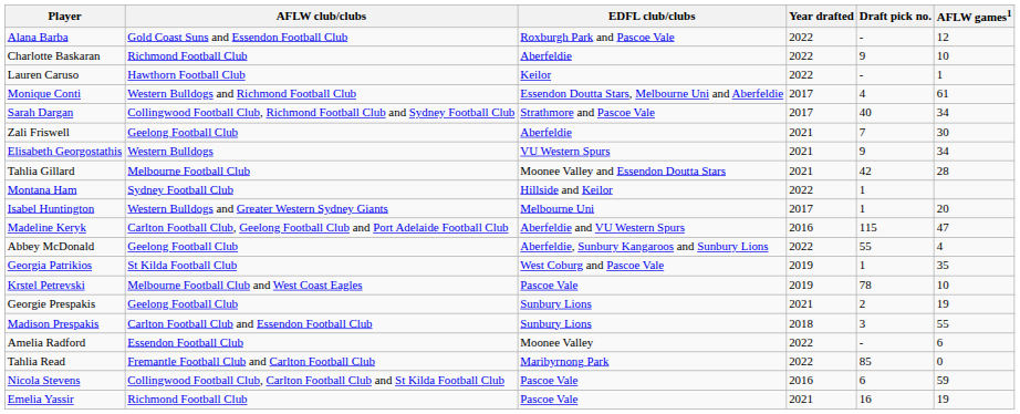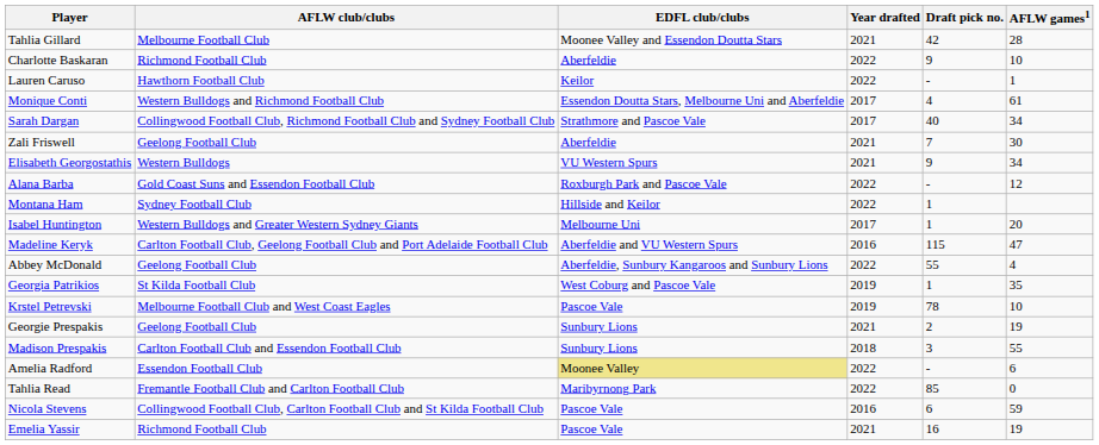 <table class="wikitable sortable">
 <tr>
 <th>Player</th>
 <th>AFLW club/clubs</th>
 <th>EDFL club/clubs</th>
 <th>Year drafted</th>
 <th>Draft pick no.</th>
 <th>AFLW games<sup>1</sup></th>
 </tr>
 <tr>
-<td><a href='#'>Alana Barba</a></td>
-<td><a href='#'>Gold Coast Suns</a> and <a href='#'>Essendon Football Club</a></td>
-<td><a href='#'>Roxburgh Park</a> and <a href='#'>Pascoe Vale</a></td>
-<td>2022</td>
-<td>-</td>
-<td>12</td>
+<td>Tahlia Gillard</td>
+<td><a href='#'>Melbourne Football Club</a></td>
+<td>Moonee Valley and <a href='#'>Essendon Doutta Stars</a></td>
+<td>2021</td>
+<td>42</td>
+<td>28</td>
 </tr>
 <tr>
 <td>Charlotte Baskaran</td>
 <td><a href='#'>Richmond Football Club</a></td>
 <td><a href='#'>Aberfeldie</a></td>
 <td>2022</td>
 <td>9</td>
 <td>10</td>
 </tr>
 <tr>
 <td>Lauren Caruso</td>
 <td><a href='#'>Hawthorn Football Club</a></td>
 <td><a href='#'>Keilor</a></td>
 <td>2022</td>
 <td>-</td>
 <td>1</td>
 </tr>
 <tr>
 <td><a href='#'>Monique Conti</a></td>
 <td><a href='#'>Western Bulldogs</a> and <a href='#'>Richmond Football Club</a></td>
 <td><a href='#'>Essendon Doutta Stars</a>, <a href='#'>Melbourne Uni</a> and <a href='#'>Aberfeldie</a></td>
 <td>2017</td>
 <td>4</td>
 <td>61</td>
 </tr>
 <tr>
 <td><a href='#'>Sarah Dargan</a></td>
 <td><a href='#'>Collingwood Football Club</a>, <a href='#'>Richmond Football Club</a> and <a href='#'>Sydney Football Club</a></td>
 <td><a href='#'>Strathmore</a> and <a href='#'>Pascoe Vale</a></td>
 <td>2017</td>
 <td>40</td>
 <td>34</td>
 </tr>
 <tr>
 <td>Zali Friswell</td>
 <td><a href='#'>Geelong Football Club</a></td>
 <td><a href='#'>Aberfeldie</a></td>
 <td>2021</td>
 <td>7</td>
 <td>30</td>
 </tr>
 <tr>
 <td><a href='#'>Elisabeth Georgostathis</a></td>
 <td><a href='#'>Western Bulldogs</a></td>
 <td><a href='#'>VU Western Spurs</a></td>
 <td>2021</td>
 <td>9</td>
 <td>34</td>
 </tr>
 <tr>
-<td>Tahlia Gillard</td>
-<td><a href='#'>Melbourne Football Club</a></td>
-<td>Moonee Valley and <a href='#'>Essendon Doutta Stars</a></td>
-<td>2021</td>
-<td>42</td>
-<td>28</td>
+<td><a href='#'>Alana Barba</a></td>
+<td><a href='#'>Gold Coast Suns</a> and <a href='#'>Essendon Football Club</a></td>
+<td><a href='#'>Roxburgh Park</a> and <a href='#'>Pascoe Vale</a></td>
+<td>2022</td>
+<td>-</td>
+<td>12</td>
 </tr>
 <tr>
 <td><a href='#'>Montana Ham</a></td>
 <td><a href='#'>Sydney Football Club</a></td>
 <td><a href='#'>Hillside</a> and <a href='#'>Keilor</a></td>
 <td>2022</td>
 <td>1</td>
 <td></td>
 </tr>
 <tr>
 <td><a href='#'>Isabel Huntington</a></td>
 <td><a href='#'>Western Bulldogs</a> and <a href='#'>Greater Western Sydney Giants</a></td>
 <td><a href='#'>Melbourne Uni</a></td>
 <td>2017</td>
 <td>1</td>
 <td>20</td>
 </tr>
 <tr>
 <td><a href='#'>Madeline Keryk</a></td>
 <td><a href='#'>Carlton Football Club</a>, <a href='#'>Geelong Football Club</a> and <a href='#'>Port Adelaide Football Club</a></td>
 <td><a href='#'>Aberfeldie</a> and <a href='#'>VU Western Spurs</a></td>
 <td>2016</td>
 <td>115</td>
 <td>47</td>
 </tr>
 <tr>
 <td>Abbey McDonald</td>
 <td><a href='#'>Geelong Football Club</a></td>
 <td><a href='#'>Aberfeldie</a>, <a href='#'>Sunbury Kangaroos</a> and <a href='#'>Sunbury Lions</a></td>
 <td>2022</td>
 <td>55</td>
 <td>4</td>
 </tr>
 <tr>
 <td><a href='#'>Georgia Patrikios</a></td>
 <td><a href='#'>St Kilda Football Club</a></td>
 <td><a href='#'>West Coburg</a> and <a href='#'>Pascoe Vale</a></td>
 <td>2019</td>
 <td>1</td>
 <td>35</td>
 </tr>
 <tr>
 <td><a href='#'>Krstel Petrevski</a></td>
 <td><a href='#'>Melbourne Football Club</a> and <a href='#'>West Coast Eagles</a></td>
 <td><a href='#'>Pascoe Vale</a></td>
 <td>2019</td>
 <td>78</td>
 <td>10</td>
 </tr>
 <tr>
 <td>Georgie Prespakis</td>
 <td><a href='#'>Geelong Football Club</a></td>
 <td><a href='#'>Sunbury Lions</a></td>
 <td>2021</td>
 <td>2</td>
 <td>19</td>
 </tr>
 <tr>
 <td><a href='#'>Madison Prespakis</a></td>
 <td><a href='#'>Carlton Football Club</a> and <a href='#'>Essendon Football Club</a></td>
 <td><a href='#'>Sunbury Lions</a></td>
 <td>2018</td>
 <td>3</td>
 <td>55</td>
 </tr>
 <tr>
 <td>Amelia Radford</td>
 <td><a href='#'>Essendon Football Club</a></td>
-<td>Moonee Valley</td>
+<td style="background: khaki;">Moonee Valley</td>
 <td>2022</td>
 <td>-</td>
 <td>6</td>
 </tr>
 <tr>
 <td>Tahlia Read</td>
 <td><a href='#'>Fremantle Football Club</a> and <a href='#'>Carlton Football Club</a></td>
 <td><a href='#'>Maribyrnong Park</a></td>
 <td>2022</td>
 <td>85</td>
 <td>0</td>
 </tr>
 <tr>
 <td><a href='#'>Nicola Stevens</a></td>
 <td><a href='#'>Collingwood Football Club</a>, <a href='#'>Carlton Football Club</a> and <a href='#'>St Kilda Football Club</a></td>
 <td><a href='#'>Pascoe Vale</a></td>
 <td>2016</td>
 <td>6</td>
 <td>59</td>
 </tr>
 <tr>
 <td><a href='#'>Emelia Yassir</a></td>
 <td><a href='#'>Richmond Football Club</a></td>
 <td><a href='#'>Pascoe Vale</a></td>
 <td>2021</td>
 <td>16</td>
 <td>19</td>
 </tr>
 </table>
